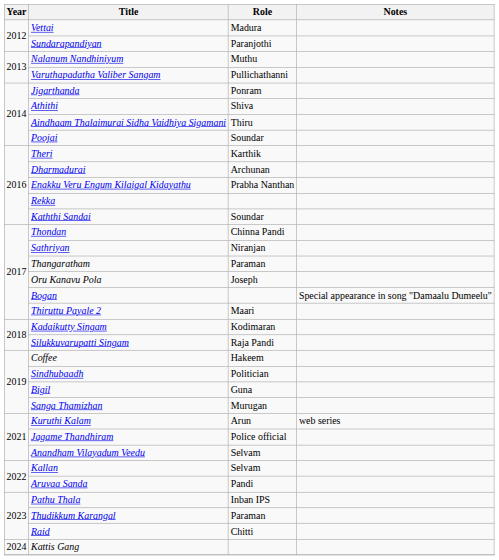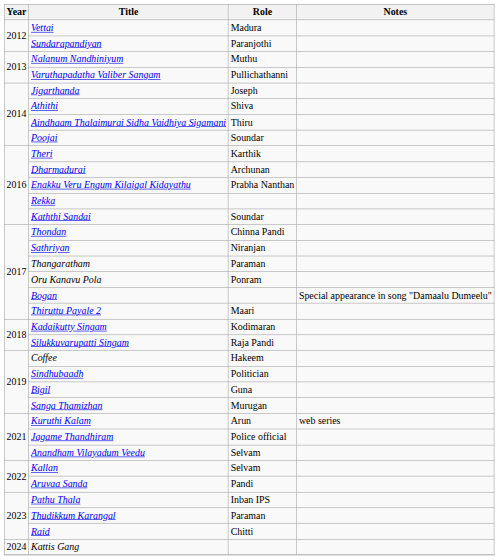 <table class="wikitable sortable">
 <tr>
 <th>Year</th>
 <th>Title</th>
 <th>Role</th>
 <th class="unsortable">Notes</th>
 </tr>
 <tr>
 <td rowspan="2">2012</td>
 <td><em><a href='#'>Vettai</a></em></td>
 <td>Madura</td>
 <td></td>
 </tr>
 <tr>
 <td><em><a href='#'>Sundarapandiyan</a></em></td>
 <td>Paranjothi</td>
 <td></td>
 </tr>
 <tr>
 <td rowspan="2">2013</td>
 <td><em><a href='#'>Nalanum Nandhiniyum</a></em></td>
 <td>Muthu</td>
 <td></td>
 </tr>
 <tr>
 <td><em><a href='#'>Varuthapadatha Valiber Sangam</a></em></td>
 <td>Pullichathanni</td>
 <td></td>
 </tr>
 <tr>
 <td rowspan="4">2014</td>
 <td><em><a href='#'>Jigarthanda</a></em></td>
-<td>Ponram</td>
+<td>Joseph</td>
 <td></td>
 </tr>
 <tr>
 <td><em><a href='#'>Athithi</a></em></td>
 <td>Shiva</td>
 <td></td>
 </tr>
 <tr>
 <td><em><a href='#'>Aindhaam Thalaimurai Sidha Vaidhiya Sigamani</a></em></td>
 <td>Thiru</td>
 <td></td>
 </tr>
 <tr>
 <td><em><a href='#'>Poojai</a></em></td>
 <td>Soundar</td>
 <td></td>
 </tr>
 <tr>
 <td rowspan="5">2016</td>
 <td><em><a href='#'>Theri</a></em></td>
 <td>Karthik</td>
 <td></td>
 </tr>
 <tr>
 <td><em><a href='#'>Dharmadurai</a></em></td>
 <td>Archunan</td>
 <td></td>
 </tr>
 <tr>
 <td><em><a href='#'>Enakku Veru Engum Kilaigal Kidayathu</a></em></td>
 <td>Prabha Nanthan</td>
 <td></td>
 </tr>
 <tr>
 <td><em><a href='#'>Rekka</a></em></td>
 <td></td>
 <td></td>
 </tr>
 <tr>
 <td><em><a href='#'>Kaththi Sandai</a></em></td>
 <td>Soundar</td>
 <td></td>
 </tr>
 <tr>
 <td rowspan=6>2017</td>
 <td><em><a href='#'>Thondan</a></em></td>
 <td>Chinna Pandi</td>
 <td></td>
 </tr>
 <tr>
 <td><em><a href='#'>Sathriyan</a></em></td>
 <td>Niranjan</td>
 <td></td>
 </tr>
 <tr>
 <td><em>Thangaratham</em></td>
 <td>Paraman</td>
 <td></td>
 </tr>
 <tr>
 <td><em>Oru Kanavu Pola</em></td>
-<td>Joseph</td>
+<td>Ponram</td>
 <td></td>
 </tr>
 <tr>
 <td><em><a href='#'>Bogan</a></em></td>
 <td></td>
 <td>Special appearance in song "Damaalu Dumeelu"</td>
 </tr>
 <tr>
 <td><em><a href='#'>Thiruttu Payale 2</a></em></td>
 <td>Maari</td>
 <td></td>
 </tr>
 <tr>
 <td rowspan="2">2018</td>
 <td><em><a href='#'>Kadaikutty Singam</a></em></td>
 <td>Kodimaran</td>
 <td></td>
 </tr>
 <tr>
 <td><em><a href='#'>Silukkuvarupatti Singam</a></em></td>
 <td>Raja Pandi</td>
 <td></td>
 </tr>
 <tr>
 <td rowspan="4">2019</td>
 <td><em>Coffee</em></td>
 <td>Hakeem</td>
 <td></td>
 </tr>
 <tr>
 <td><em><a href='#'>Sindhubaadh</a></em></td>
 <td>Politician</td>
 <td></td>
 </tr>
 <tr>
 <td><em><a href='#'>Bigil</a></em></td>
 <td>Guna</td>
 <td></td>
 </tr>
 <tr>
 <td><em><a href='#'>Sanga Thamizhan</a></em></td>
 <td>Murugan</td>
 <td></td>
 </tr>
 <tr>
 <td rowspan="3">2021</td>
 <td><em><a href='#'>Kuruthi Kalam</a></em></td>
 <td>Arun</td>
 <td>web series</td>
 </tr>
 <tr>
 <td><em><a href='#'>Jagame Thandhiram</a></em></td>
 <td>Police official</td>
 <td></td>
 </tr>
 <tr>
 <td><em><a href='#'>Anandham Vilayadum Veedu</a></em></td>
 <td>Selvam</td>
 <td></td>
 </tr>
 <tr>
 <td rowspan="2">2022</td>
 <td><em><a href='#'>Kallan</a></em></td>
 <td>Selvam</td>
 <td></td>
 </tr>
 <tr>
 <td><em><a href='#'>Aruvaa Sanda</a></em></td>
 <td>Pandi</td>
 <td></td>
 </tr>
 <tr>
 <td rowspan="3">2023</td>
 <td><em><a href='#'>Pathu Thala</a></em></td>
 <td>Inban IPS</td>
 <td></td>
 </tr>
 <tr>
 <td><em><a href='#'>Thudikkum Karangal</a></em></td>
 <td>Paraman</td>
 <td></td>
 </tr>
 <tr>
 <td><em><a href='#'>Raid</a></em></td>
 <td>Chitti</td>
 <td></td>
 </tr>
 <tr>
 <td>2024</td>
 <td><em>Kattis Gang</em></td>
 <td></td>
 <td></td>
 </tr>
 <tr>
 </tr>
 </table>
